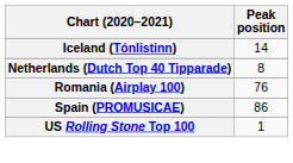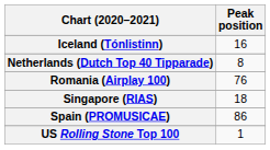 <table class="wikitable sortable plainrowheaders" style="text-align:center">
 <tr>
 <th scope="col">Chart (2020–2021)</th>
 <th scope="col">Peak<br>position</th>
 </tr>
 <tr>
 </tr>
 <tr>
 </tr>
 <tr>
 </tr>
 <tr>
 </tr>
 <tr>
 </tr>
 <tr>
 </tr>
 <tr>
 </tr>
 <tr>
 </tr>
 <tr>
 </tr>
 <tr>
 </tr>
 <tr>
 </tr>
 <tr>
 </tr>
 <tr>
 </tr>
 <tr>
 <th scope="row">Iceland (<a href='#'>Tónlistinn</a>)</th>
-<td>14</td>
+<td>16</td>
 </tr>
 <tr>
 </tr>
 <tr>
 </tr>
 <tr>
 <th scope="row">Netherlands (<a href='#'>Dutch Top 40 Tipparade</a>)</th>
 <td>8</td>
 </tr>
 <tr>
 </tr>
 <tr>
 </tr>
 <tr>
 </tr>
 <tr>
 </tr>
 <tr>
 <th scope="row">Romania (<a href='#'>Airplay 100</a>)</th>
 <td>76</td>
 </tr>
 <tr>
+</tr>
+<tr>
+<th scope="row">Singapore (<a href='#'>RIAS</a>)</th>
+<td>18</td>
 </tr>
 <tr>
 </tr>
 <tr>
 <th scope="row">Spain (<a href='#'>PROMUSICAE</a>)</th>
 <td>86</td>
 </tr>
 <tr>
 </tr>
 <tr>
 </tr>
 <tr>
 </tr>
 <tr>
 </tr>
 <tr>
 </tr>
 <tr>
 </tr>
 <tr>
 </tr>
 <tr>
 </tr>
 <tr>
 </tr>
 <tr>
 <th scope="row">US <a href='#'><em>Rolling Stone</em> Top 100</a></th>
 <td>1</td>
 </tr>
 </table>
